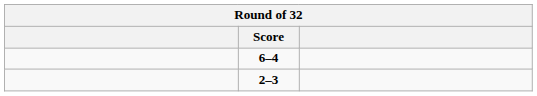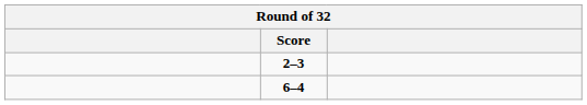 <table class="wikitable" style="text-align: center; font-size:90% ">
 <tr>
 <th colspan=3>Round of 32</th>
 </tr>
 <tr>
 <th align="right" width="250"></th>
 <th width="60">Score</th>
 <th align="left" width="250"></th>
 </tr>
 <tr>
+<td align=left></td>
+<td align=center><strong>2–3</strong></td>
+<td align=left><strong></strong></td>
+</tr>
+<tr>
 <td align=left><strong></strong></td>
 <td align=center><strong>6–4</strong></td>
 <td align=left></td>
 </tr>
-<tr>
-<td align=left></td>
-<td align=center><strong>2–3</strong></td>
-<td align=left><strong></strong></td>
-</tr>
 </table>
